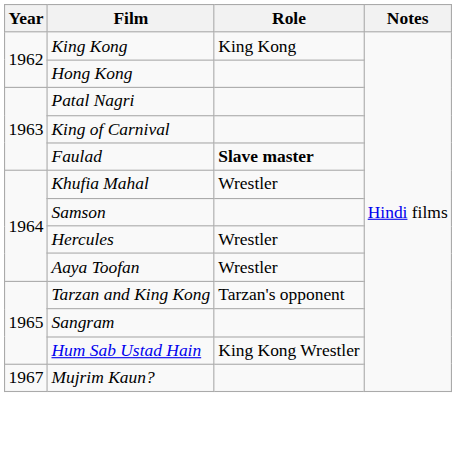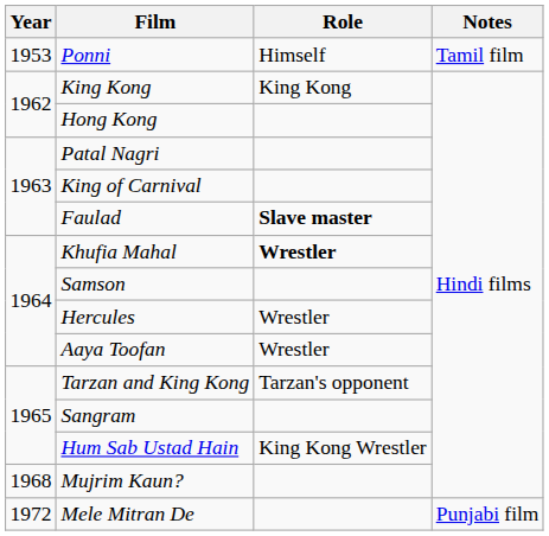 <table class="wikitable">
 <tr>
 <th>Year</th>
 <th>Film</th>
 <th>Role</th>
 <th>Notes</th>
+</tr>
+<tr>
+<td>1953</td>
+<td><em><a href='#'>Ponni</a></em></td>
+<td>Himself</td>
+<td><a href='#'>Tamil</a> film</td>
 </tr>
 <tr>
 <td rowspan="2">1962</td>
 <td><em>King Kong</em></td>
 <td>King Kong</td>
 <td rowspan="13"><a href='#'>Hindi</a> films</td>
 </tr>
 <tr>
 <td><em>Hong Kong</em></td>
 <td></td>
 </tr>
 <tr>
 <td rowspan="3">1963</td>
 <td><em>Patal Nagri</em></td>
 <td></td>
 </tr>
 <tr>
 <td><em>King of Carnival</em></td>
 <td></td>
 </tr>
 <tr>
 <td><em>Faulad</em></td>
 <td><strong>Slave master</strong></td>
 </tr>
 <tr>
 <td rowspan="4">1964</td>
 <td><em>Khufia Mahal</em></td>
-<td>Wrestler</td>
+<td><strong>Wrestler</strong></td>
 </tr>
 <tr>
 <td><em>Samson</em></td>
 <td></td>
 </tr>
 <tr>
 <td><em>Hercules</em></td>
 <td>Wrestler</td>
 </tr>
 <tr>
 <td><em>Aaya Toofan</em></td>
 <td>Wrestler</td>
 </tr>
 <tr>
 <td rowspan="3">1965</td>
 <td><em>Tarzan and King Kong</em></td>
 <td>Tarzan's opponent</td>
 </tr>
 <tr>
 <td><em>Sangram</em></td>
 <td></td>
 </tr>
 <tr>
 <td><em><a href='#'>Hum Sab Ustad Hain</a></em></td>
 <td>King Kong Wrestler</td>
 </tr>
 <tr>
-<td>1967</td>
+<td>1968</td>
 <td><em>Mujrim Kaun?</em></td>
 <td></td>
 </tr>
+<tr>
+<td>1972</td>
+<td><em>Mele Mitran De</em></td>
+<td></td>
+<td><a href='#'>Punjabi</a> film</td>
+</tr>
 </table>
